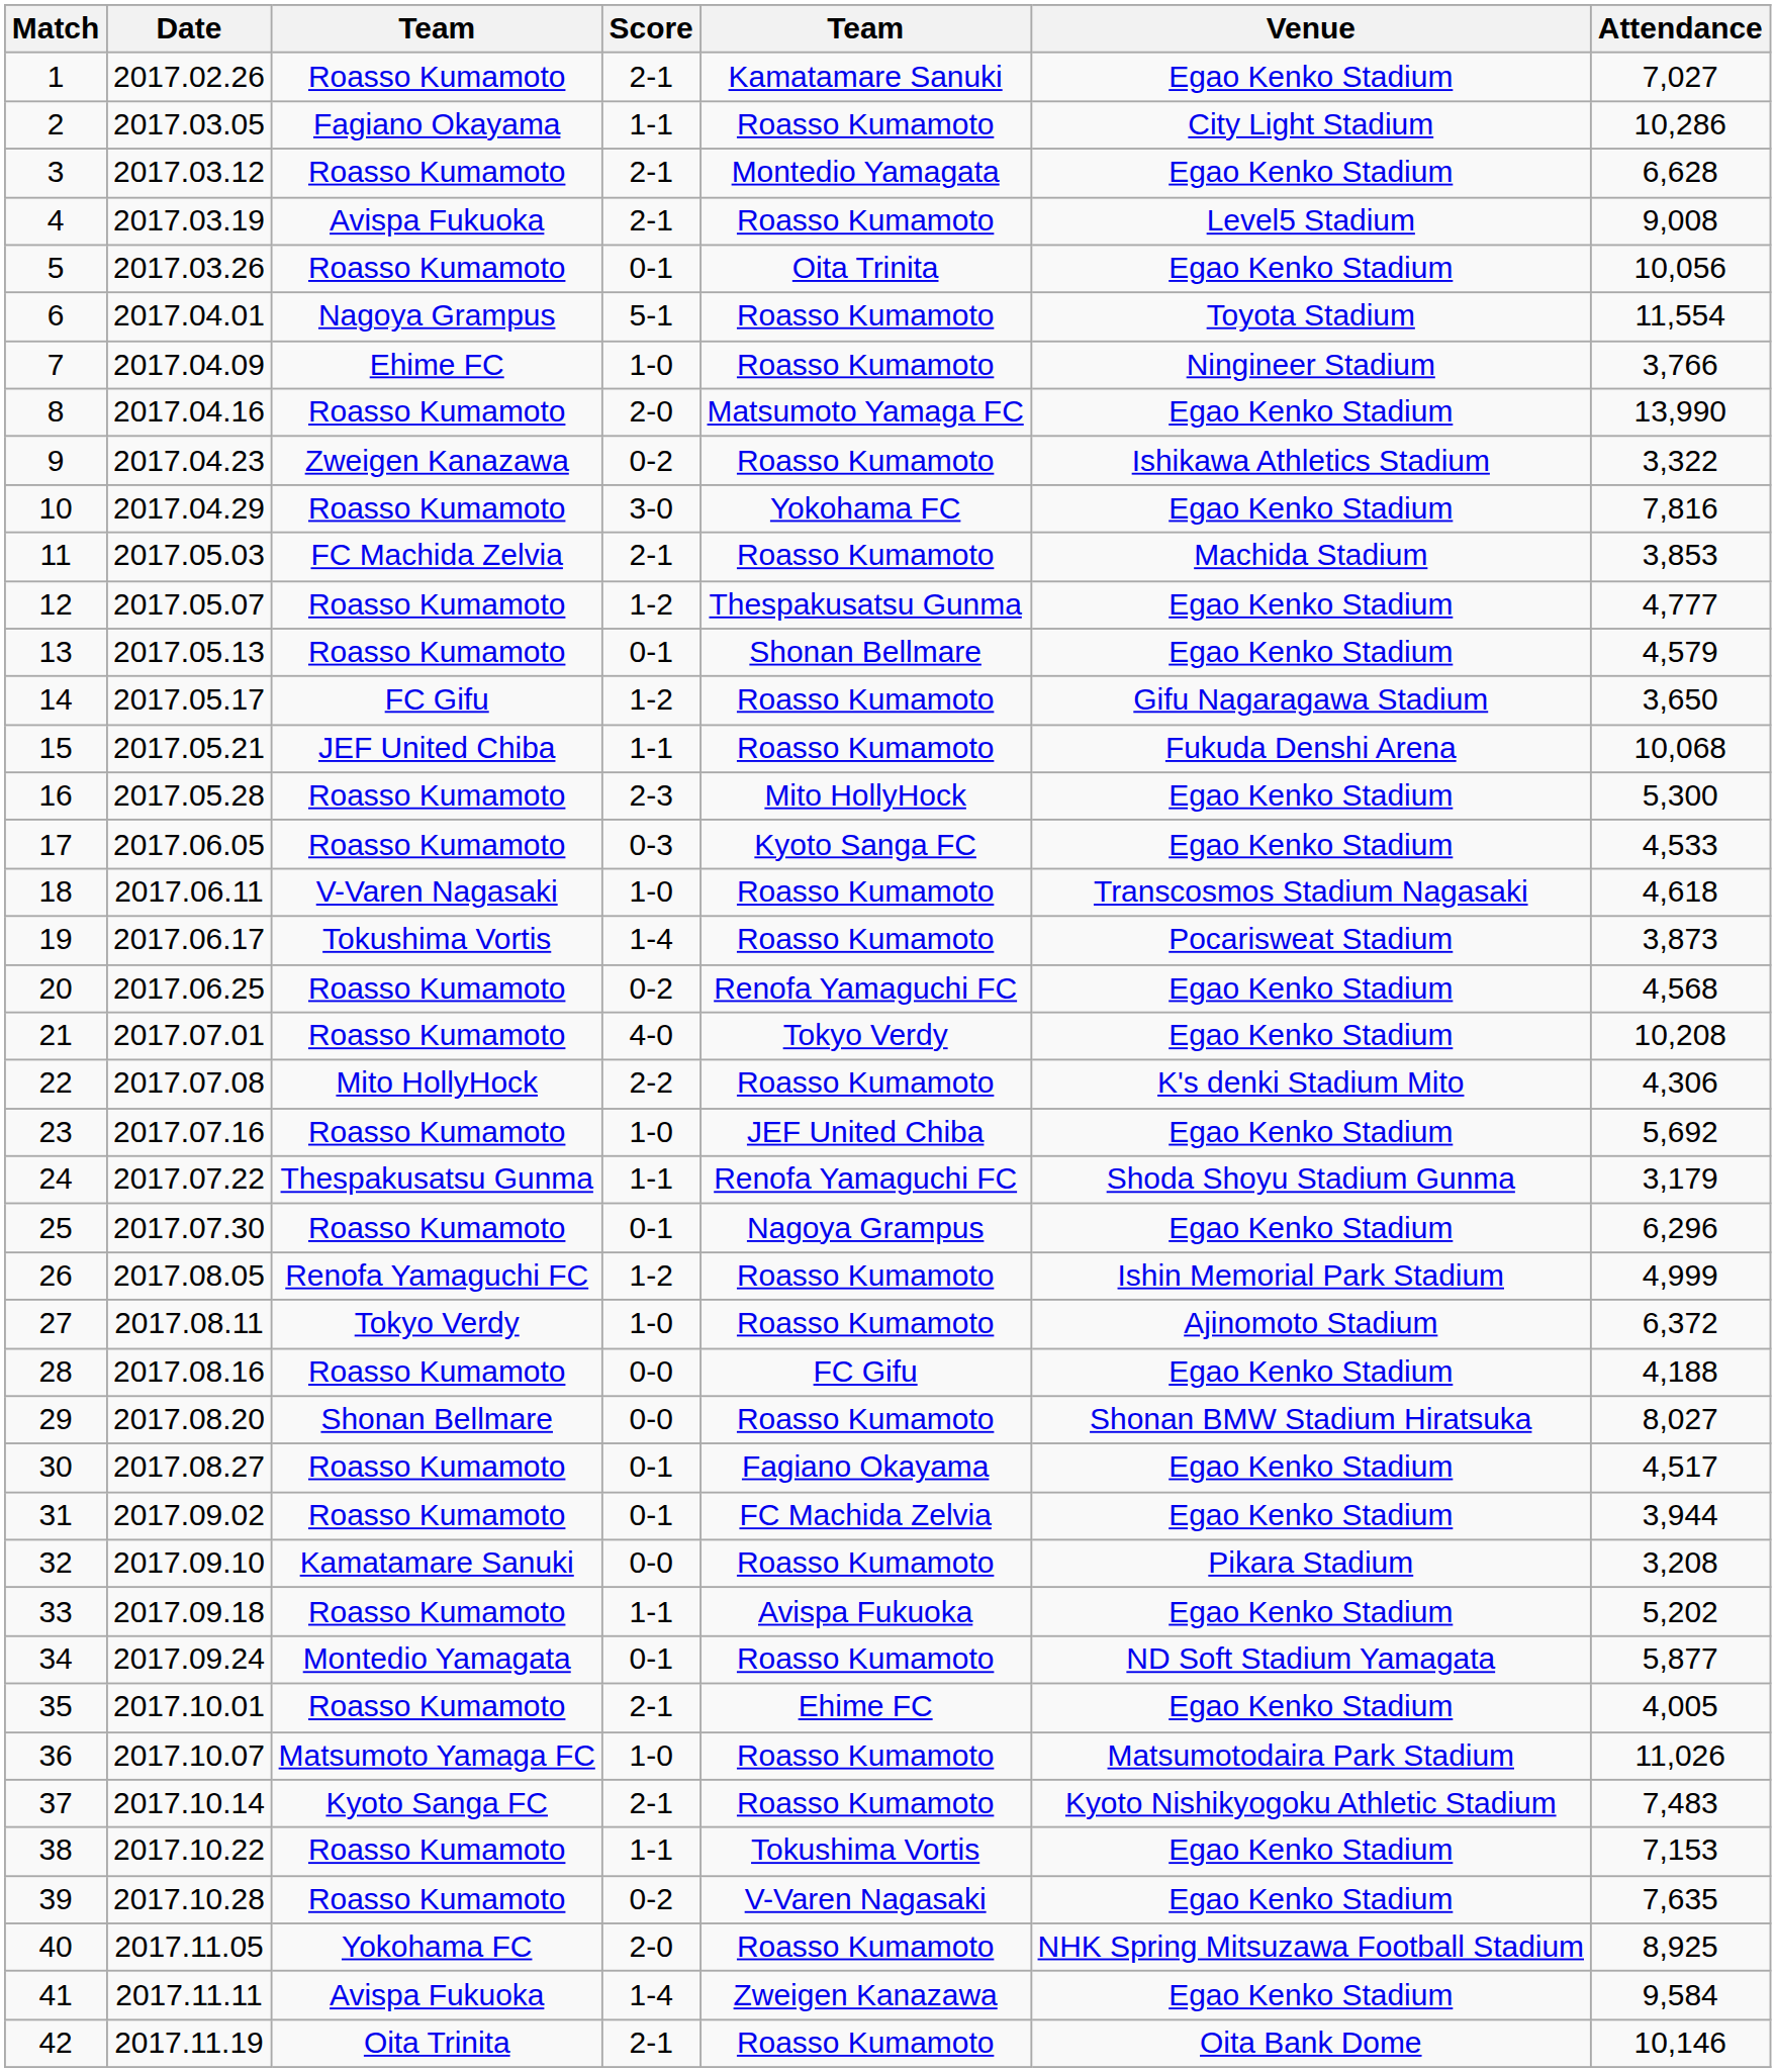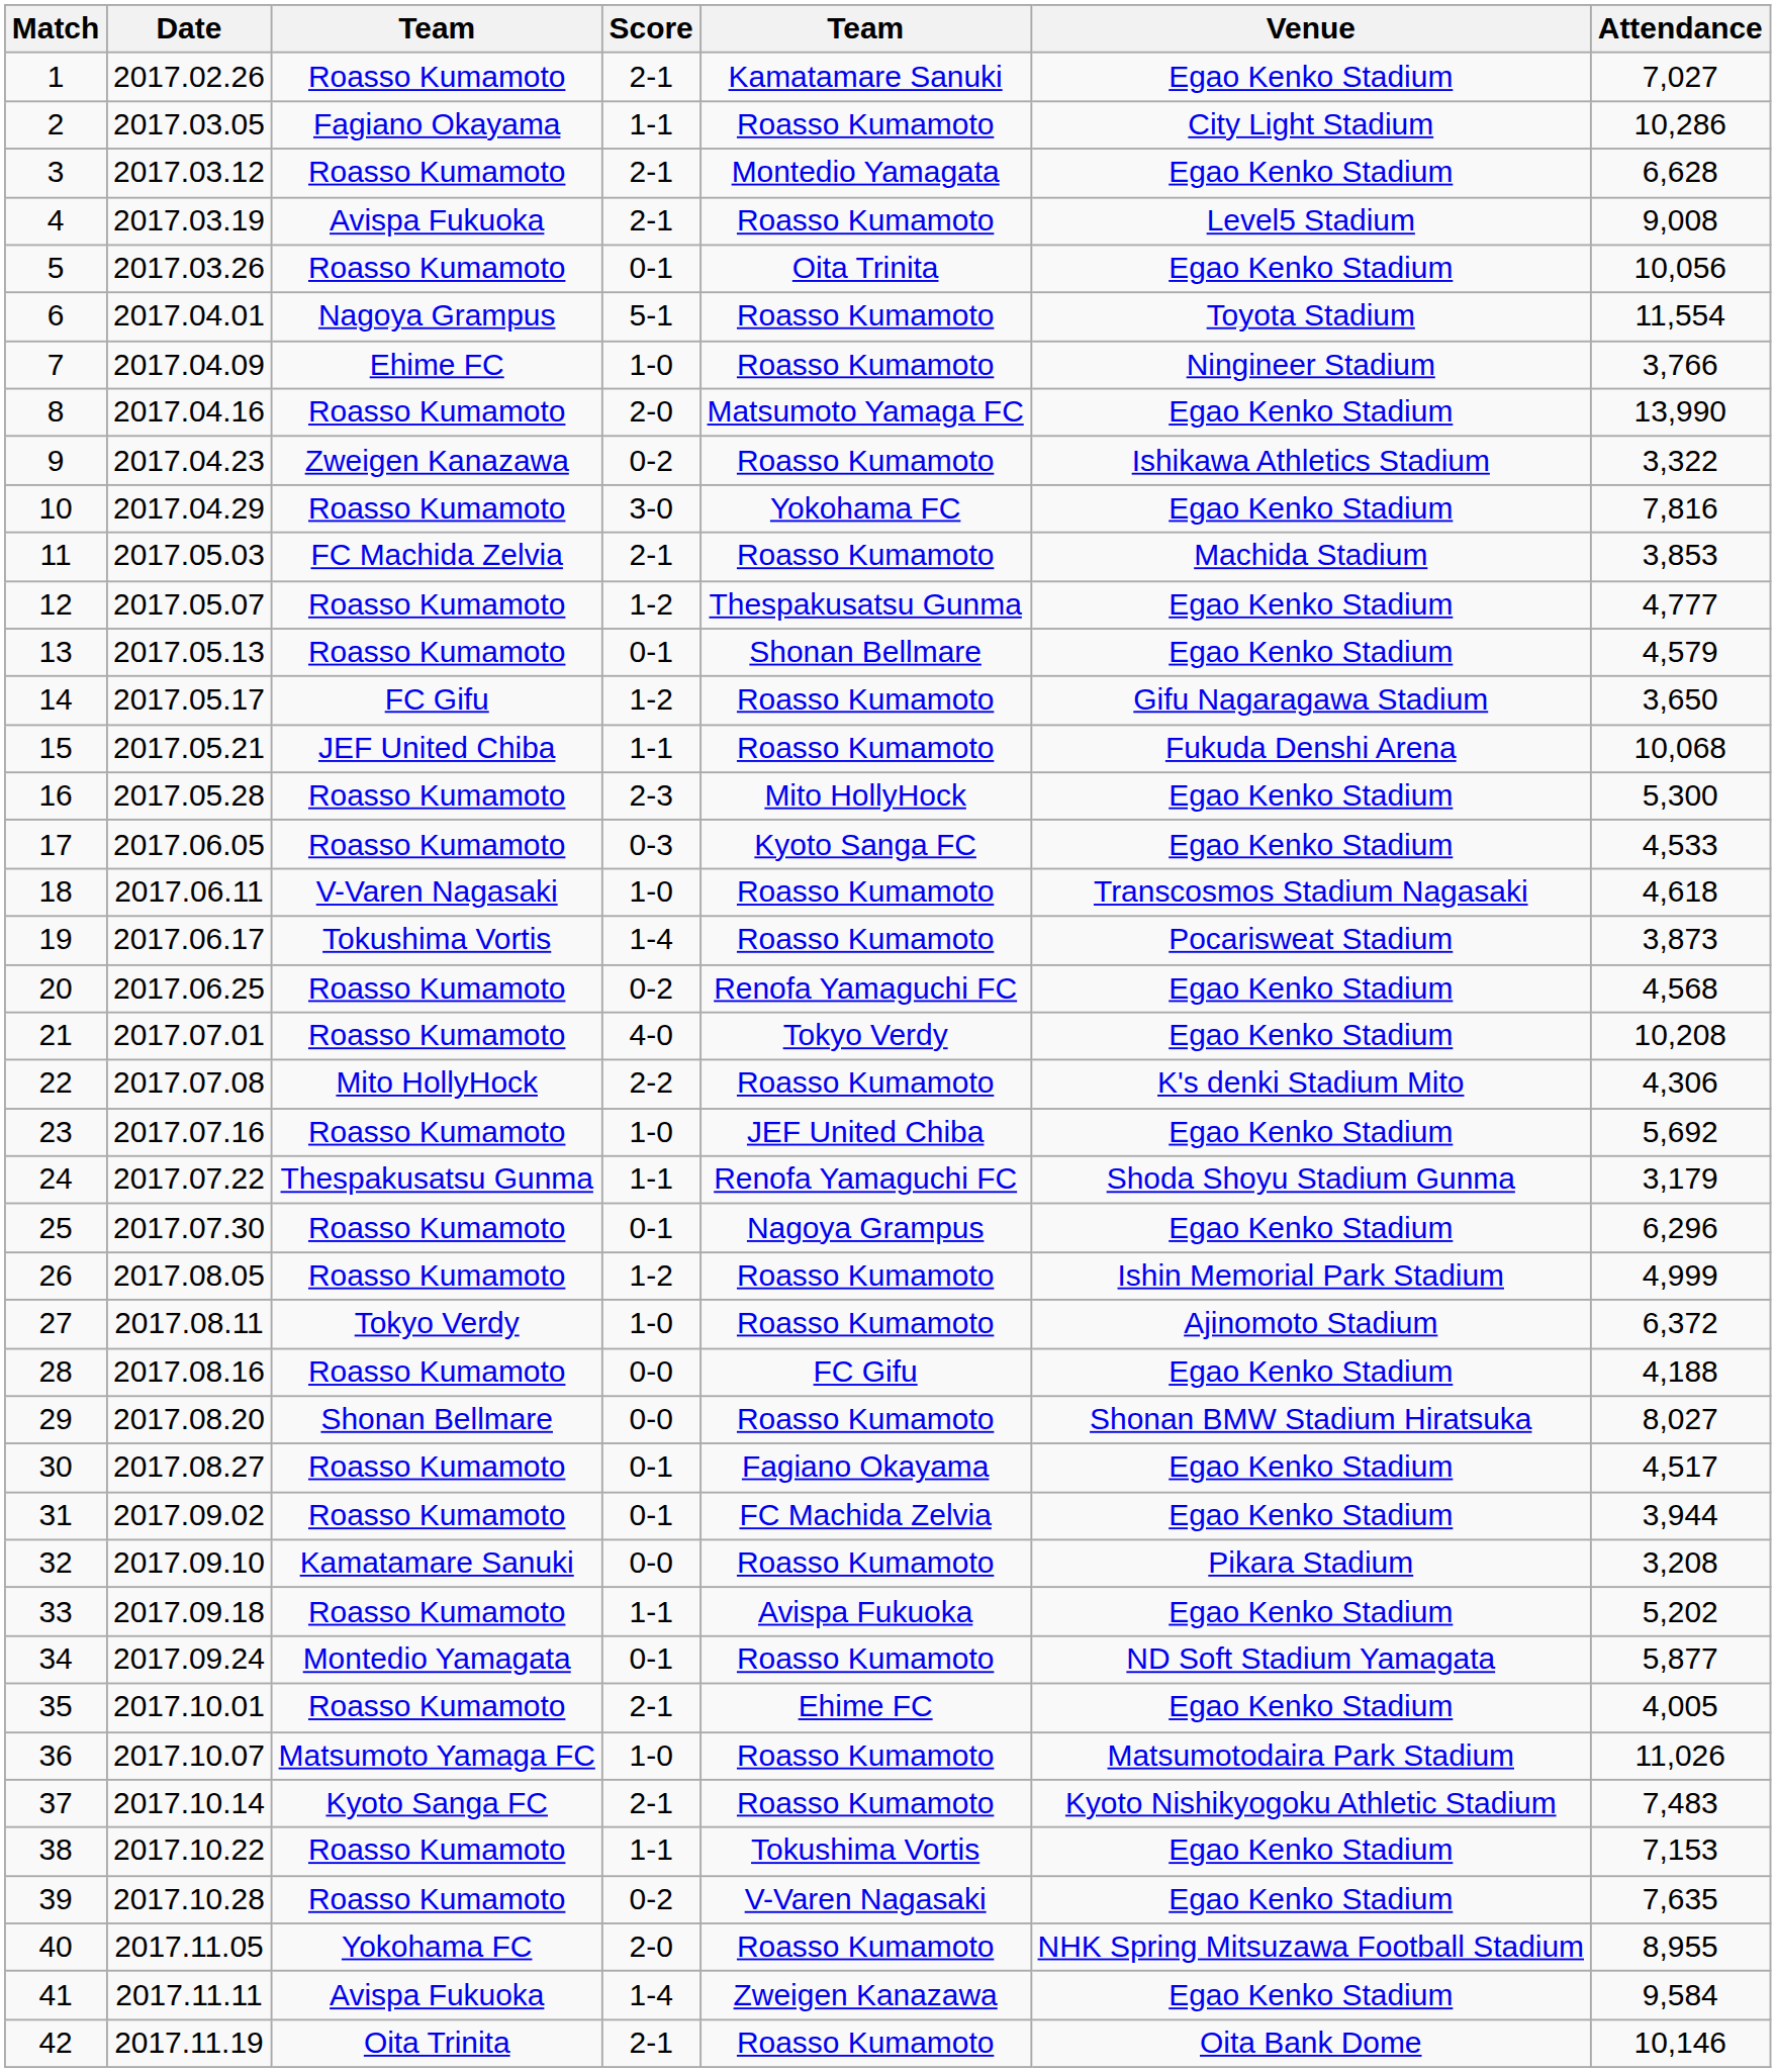 <table class="wikitable" style="text-align:center;">
 <tr>
 <th>Match</th>
 <th>Date</th>
 <th>Team</th>
 <th>Score</th>
 <th>Team</th>
 <th>Venue</th>
 <th>Attendance</th>
 </tr>
 <tr>
 <td>1</td>
 <td>2017.02.26</td>
 <td><a href='#'>Roasso Kumamoto</a></td>
 <td>2-1</td>
 <td><a href='#'>Kamatamare Sanuki</a></td>
 <td><a href='#'>Egao Kenko Stadium</a></td>
 <td>7,027</td>
 </tr>
 <tr>
 <td>2</td>
 <td>2017.03.05</td>
 <td><a href='#'>Fagiano Okayama</a></td>
 <td>1-1</td>
 <td><a href='#'>Roasso Kumamoto</a></td>
 <td><a href='#'>City Light Stadium</a></td>
 <td>10,286</td>
 </tr>
 <tr>
 <td>3</td>
 <td>2017.03.12</td>
 <td><a href='#'>Roasso Kumamoto</a></td>
 <td>2-1</td>
 <td><a href='#'>Montedio Yamagata</a></td>
 <td><a href='#'>Egao Kenko Stadium</a></td>
 <td>6,628</td>
 </tr>
 <tr>
 <td>4</td>
 <td>2017.03.19</td>
 <td><a href='#'>Avispa Fukuoka</a></td>
 <td>2-1</td>
 <td><a href='#'>Roasso Kumamoto</a></td>
 <td><a href='#'>Level5 Stadium</a></td>
 <td>9,008</td>
 </tr>
 <tr>
 <td>5</td>
 <td>2017.03.26</td>
 <td><a href='#'>Roasso Kumamoto</a></td>
 <td>0-1</td>
 <td><a href='#'>Oita Trinita</a></td>
 <td><a href='#'>Egao Kenko Stadium</a></td>
 <td>10,056</td>
 </tr>
 <tr>
 <td>6</td>
 <td>2017.04.01</td>
 <td><a href='#'>Nagoya Grampus</a></td>
 <td>5-1</td>
 <td><a href='#'>Roasso Kumamoto</a></td>
 <td><a href='#'>Toyota Stadium</a></td>
 <td>11,554</td>
 </tr>
 <tr>
 <td>7</td>
 <td>2017.04.09</td>
 <td><a href='#'>Ehime FC</a></td>
 <td>1-0</td>
 <td><a href='#'>Roasso Kumamoto</a></td>
 <td><a href='#'>Ningineer Stadium</a></td>
 <td>3,766</td>
 </tr>
 <tr>
 <td>8</td>
 <td>2017.04.16</td>
 <td><a href='#'>Roasso Kumamoto</a></td>
 <td>2-0</td>
 <td><a href='#'>Matsumoto Yamaga FC</a></td>
 <td><a href='#'>Egao Kenko Stadium</a></td>
 <td>13,990</td>
 </tr>
 <tr>
 <td>9</td>
 <td>2017.04.23</td>
 <td><a href='#'>Zweigen Kanazawa</a></td>
 <td>0-2</td>
 <td><a href='#'>Roasso Kumamoto</a></td>
 <td><a href='#'>Ishikawa Athletics Stadium</a></td>
 <td>3,322</td>
 </tr>
 <tr>
 <td>10</td>
 <td>2017.04.29</td>
 <td><a href='#'>Roasso Kumamoto</a></td>
 <td>3-0</td>
 <td><a href='#'>Yokohama FC</a></td>
 <td><a href='#'>Egao Kenko Stadium</a></td>
 <td>7,816</td>
 </tr>
 <tr>
 <td>11</td>
 <td>2017.05.03</td>
 <td><a href='#'>FC Machida Zelvia</a></td>
 <td>2-1</td>
 <td><a href='#'>Roasso Kumamoto</a></td>
 <td><a href='#'>Machida Stadium</a></td>
 <td>3,853</td>
 </tr>
 <tr>
 <td>12</td>
 <td>2017.05.07</td>
 <td><a href='#'>Roasso Kumamoto</a></td>
 <td>1-2</td>
 <td><a href='#'>Thespakusatsu Gunma</a></td>
 <td><a href='#'>Egao Kenko Stadium</a></td>
 <td>4,777</td>
 </tr>
 <tr>
 <td>13</td>
 <td>2017.05.13</td>
 <td><a href='#'>Roasso Kumamoto</a></td>
 <td>0-1</td>
 <td><a href='#'>Shonan Bellmare</a></td>
 <td><a href='#'>Egao Kenko Stadium</a></td>
 <td>4,579</td>
 </tr>
 <tr>
 <td>14</td>
 <td>2017.05.17</td>
 <td><a href='#'>FC Gifu</a></td>
 <td>1-2</td>
 <td><a href='#'>Roasso Kumamoto</a></td>
 <td><a href='#'>Gifu Nagaragawa Stadium</a></td>
 <td>3,650</td>
 </tr>
 <tr>
 <td>15</td>
 <td>2017.05.21</td>
 <td><a href='#'>JEF United Chiba</a></td>
 <td>1-1</td>
 <td><a href='#'>Roasso Kumamoto</a></td>
 <td><a href='#'>Fukuda Denshi Arena</a></td>
 <td>10,068</td>
 </tr>
 <tr>
 <td>16</td>
 <td>2017.05.28</td>
 <td><a href='#'>Roasso Kumamoto</a></td>
 <td>2-3</td>
 <td><a href='#'>Mito HollyHock</a></td>
 <td><a href='#'>Egao Kenko Stadium</a></td>
 <td>5,300</td>
 </tr>
 <tr>
 <td>17</td>
 <td>2017.06.05</td>
 <td><a href='#'>Roasso Kumamoto</a></td>
 <td>0-3</td>
 <td><a href='#'>Kyoto Sanga FC</a></td>
 <td><a href='#'>Egao Kenko Stadium</a></td>
 <td>4,533</td>
 </tr>
 <tr>
 <td>18</td>
 <td>2017.06.11</td>
 <td><a href='#'>V-Varen Nagasaki</a></td>
 <td>1-0</td>
 <td><a href='#'>Roasso Kumamoto</a></td>
 <td><a href='#'>Transcosmos Stadium Nagasaki</a></td>
 <td>4,618</td>
 </tr>
 <tr>
 <td>19</td>
 <td>2017.06.17</td>
 <td><a href='#'>Tokushima Vortis</a></td>
 <td>1-4</td>
 <td><a href='#'>Roasso Kumamoto</a></td>
 <td><a href='#'>Pocarisweat Stadium</a></td>
 <td>3,873</td>
 </tr>
 <tr>
 <td>20</td>
 <td>2017.06.25</td>
 <td><a href='#'>Roasso Kumamoto</a></td>
 <td>0-2</td>
 <td><a href='#'>Renofa Yamaguchi FC</a></td>
 <td><a href='#'>Egao Kenko Stadium</a></td>
 <td>4,568</td>
 </tr>
 <tr>
 <td>21</td>
 <td>2017.07.01</td>
 <td><a href='#'>Roasso Kumamoto</a></td>
 <td>4-0</td>
 <td><a href='#'>Tokyo Verdy</a></td>
 <td><a href='#'>Egao Kenko Stadium</a></td>
 <td>10,208</td>
 </tr>
 <tr>
 <td>22</td>
 <td>2017.07.08</td>
 <td><a href='#'>Mito HollyHock</a></td>
 <td>2-2</td>
 <td><a href='#'>Roasso Kumamoto</a></td>
 <td><a href='#'>K's denki Stadium Mito</a></td>
 <td>4,306</td>
 </tr>
 <tr>
 <td>23</td>
 <td>2017.07.16</td>
 <td><a href='#'>Roasso Kumamoto</a></td>
 <td>1-0</td>
 <td><a href='#'>JEF United Chiba</a></td>
 <td><a href='#'>Egao Kenko Stadium</a></td>
 <td>5,692</td>
 </tr>
 <tr>
 <td>24</td>
 <td>2017.07.22</td>
 <td><a href='#'>Thespakusatsu Gunma</a></td>
 <td>1-1</td>
 <td><a href='#'>Renofa Yamaguchi FC</a></td>
 <td><a href='#'>Shoda Shoyu Stadium Gunma</a></td>
 <td>3,179</td>
 </tr>
 <tr>
 <td>25</td>
 <td>2017.07.30</td>
 <td><a href='#'>Roasso Kumamoto</a></td>
 <td>0-1</td>
 <td><a href='#'>Nagoya Grampus</a></td>
 <td><a href='#'>Egao Kenko Stadium</a></td>
 <td>6,296</td>
 </tr>
 <tr>
 <td>26</td>
 <td>2017.08.05</td>
-<td><a href='#'>Renofa Yamaguchi FC</a></td>
+<td><a href='#'>Roasso Kumamoto</a></td>
 <td>1-2</td>
 <td><a href='#'>Roasso Kumamoto</a></td>
 <td><a href='#'>Ishin Memorial Park Stadium</a></td>
 <td>4,999</td>
 </tr>
 <tr>
 <td>27</td>
 <td>2017.08.11</td>
 <td><a href='#'>Tokyo Verdy</a></td>
 <td>1-0</td>
 <td><a href='#'>Roasso Kumamoto</a></td>
 <td><a href='#'>Ajinomoto Stadium</a></td>
 <td>6,372</td>
 </tr>
 <tr>
 <td>28</td>
 <td>2017.08.16</td>
 <td><a href='#'>Roasso Kumamoto</a></td>
 <td>0-0</td>
 <td><a href='#'>FC Gifu</a></td>
 <td><a href='#'>Egao Kenko Stadium</a></td>
 <td>4,188</td>
 </tr>
 <tr>
 <td>29</td>
 <td>2017.08.20</td>
 <td><a href='#'>Shonan Bellmare</a></td>
 <td>0-0</td>
 <td><a href='#'>Roasso Kumamoto</a></td>
 <td><a href='#'>Shonan BMW Stadium Hiratsuka</a></td>
 <td>8,027</td>
 </tr>
 <tr>
 <td>30</td>
 <td>2017.08.27</td>
 <td><a href='#'>Roasso Kumamoto</a></td>
 <td>0-1</td>
 <td><a href='#'>Fagiano Okayama</a></td>
 <td><a href='#'>Egao Kenko Stadium</a></td>
 <td>4,517</td>
 </tr>
 <tr>
 <td>31</td>
 <td>2017.09.02</td>
 <td><a href='#'>Roasso Kumamoto</a></td>
 <td>0-1</td>
 <td><a href='#'>FC Machida Zelvia</a></td>
 <td><a href='#'>Egao Kenko Stadium</a></td>
 <td>3,944</td>
 </tr>
 <tr>
 <td>32</td>
 <td>2017.09.10</td>
 <td><a href='#'>Kamatamare Sanuki</a></td>
 <td>0-0</td>
 <td><a href='#'>Roasso Kumamoto</a></td>
 <td><a href='#'>Pikara Stadium</a></td>
 <td>3,208</td>
 </tr>
 <tr>
 <td>33</td>
 <td>2017.09.18</td>
 <td><a href='#'>Roasso Kumamoto</a></td>
 <td>1-1</td>
 <td><a href='#'>Avispa Fukuoka</a></td>
 <td><a href='#'>Egao Kenko Stadium</a></td>
 <td>5,202</td>
 </tr>
 <tr>
 <td>34</td>
 <td>2017.09.24</td>
 <td><a href='#'>Montedio Yamagata</a></td>
 <td>0-1</td>
 <td><a href='#'>Roasso Kumamoto</a></td>
 <td><a href='#'>ND Soft Stadium Yamagata</a></td>
 <td>5,877</td>
 </tr>
 <tr>
 <td>35</td>
 <td>2017.10.01</td>
 <td><a href='#'>Roasso Kumamoto</a></td>
 <td>2-1</td>
 <td><a href='#'>Ehime FC</a></td>
 <td><a href='#'>Egao Kenko Stadium</a></td>
 <td>4,005</td>
 </tr>
 <tr>
 <td>36</td>
 <td>2017.10.07</td>
 <td><a href='#'>Matsumoto Yamaga FC</a></td>
 <td>1-0</td>
 <td><a href='#'>Roasso Kumamoto</a></td>
 <td><a href='#'>Matsumotodaira Park Stadium</a></td>
 <td>11,026</td>
 </tr>
 <tr>
 <td>37</td>
 <td>2017.10.14</td>
 <td><a href='#'>Kyoto Sanga FC</a></td>
 <td>2-1</td>
 <td><a href='#'>Roasso Kumamoto</a></td>
 <td><a href='#'>Kyoto Nishikyogoku Athletic Stadium</a></td>
 <td>7,483</td>
 </tr>
 <tr>
 <td>38</td>
 <td>2017.10.22</td>
 <td><a href='#'>Roasso Kumamoto</a></td>
 <td>1-1</td>
 <td><a href='#'>Tokushima Vortis</a></td>
 <td><a href='#'>Egao Kenko Stadium</a></td>
 <td>7,153</td>
 </tr>
 <tr>
 <td>39</td>
 <td>2017.10.28</td>
 <td><a href='#'>Roasso Kumamoto</a></td>
 <td>0-2</td>
 <td><a href='#'>V-Varen Nagasaki</a></td>
 <td><a href='#'>Egao Kenko Stadium</a></td>
 <td>7,635</td>
 </tr>
 <tr>
 <td>40</td>
 <td>2017.11.05</td>
 <td><a href='#'>Yokohama FC</a></td>
 <td>2-0</td>
 <td><a href='#'>Roasso Kumamoto</a></td>
 <td><a href='#'>NHK Spring Mitsuzawa Football Stadium</a></td>
-<td>8,925</td>
+<td>8,955</td>
 </tr>
 <tr>
 <td>41</td>
 <td>2017.11.11</td>
 <td><a href='#'>Avispa Fukuoka</a></td>
 <td>1-4</td>
 <td><a href='#'>Zweigen Kanazawa</a></td>
 <td><a href='#'>Egao Kenko Stadium</a></td>
 <td>9,584</td>
 </tr>
 <tr>
 <td>42</td>
 <td>2017.11.19</td>
 <td><a href='#'>Oita Trinita</a></td>
 <td>2-1</td>
 <td><a href='#'>Roasso Kumamoto</a></td>
 <td><a href='#'>Oita Bank Dome</a></td>
 <td>10,146</td>
 </tr>
 </table>
